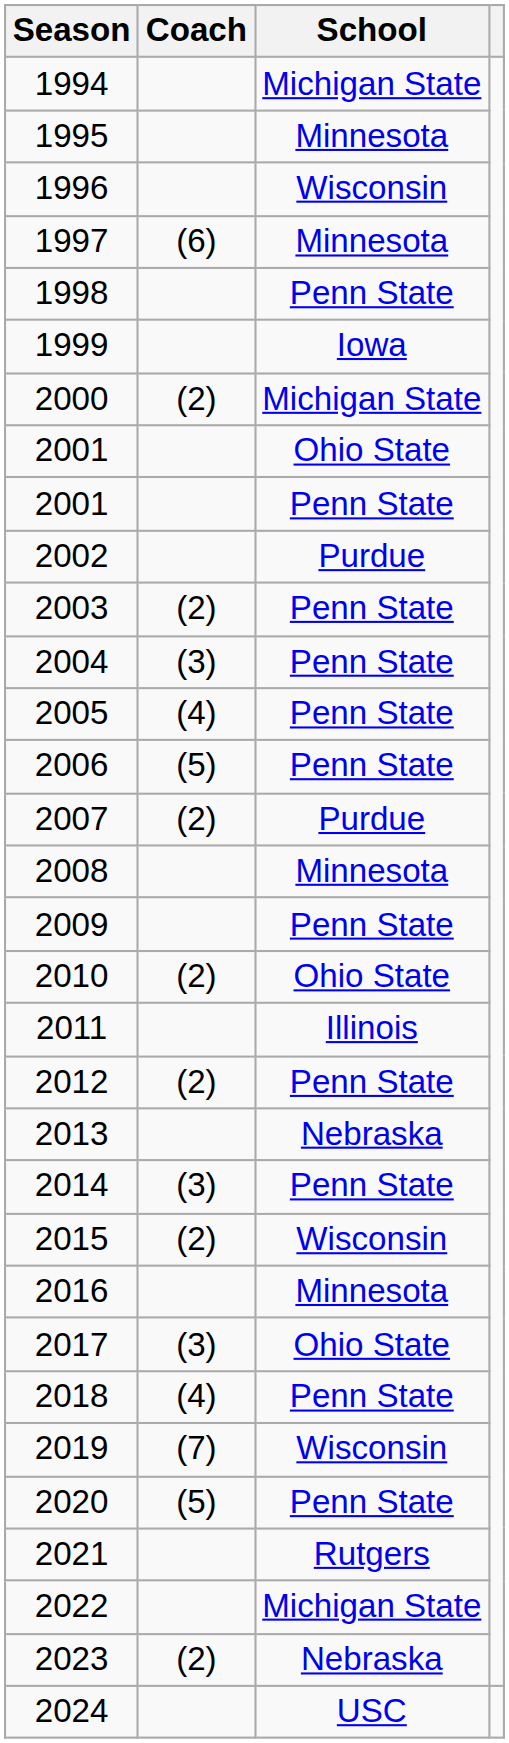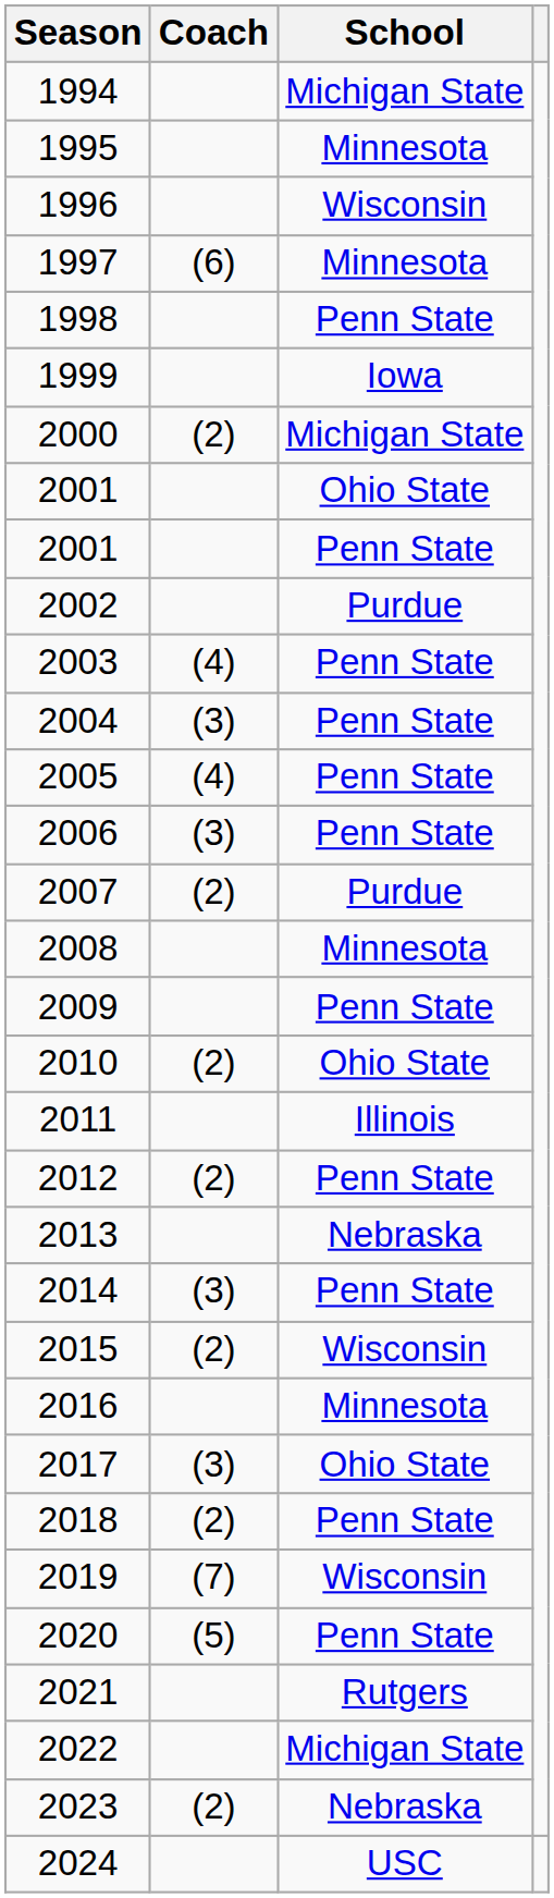 <table class="wikitable sortable" style="text-align: center;">
 <tr>
 <th>Season</th>
 <th>Coach</th>
 <th>School</th>
 <th class="unsortable"></th>
 </tr>
 <tr>
 <td>1994</td>
 <td></td>
 <td><a href='#'>Michigan State</a></td>
 <td rowspan=31></td>
 </tr>
 <tr>
 <td>1995</td>
 <td></td>
 <td><a href='#'>Minnesota</a></td>
 </tr>
 <tr>
 <td>1996</td>
 <td></td>
 <td><a href='#'>Wisconsin</a></td>
 </tr>
 <tr>
 <td>1997</td>
 <td> (6)</td>
 <td><a href='#'>Minnesota</a></td>
 </tr>
 <tr>
 <td>1998</td>
 <td></td>
 <td><a href='#'>Penn State</a></td>
 </tr>
 <tr>
 <td>1999</td>
 <td></td>
 <td><a href='#'>Iowa</a></td>
 </tr>
 <tr>
 <td>2000</td>
 <td> (2)</td>
 <td><a href='#'>Michigan State</a></td>
 </tr>
 <tr>
 <td>2001</td>
 <td></td>
 <td><a href='#'>Ohio State</a></td>
 </tr>
 <tr>
 <td>2001</td>
 <td></td>
 <td><a href='#'>Penn State</a></td>
 </tr>
 <tr>
 <td>2002</td>
 <td></td>
 <td><a href='#'>Purdue</a></td>
 </tr>
 <tr>
 <td>2003</td>
-<td> (2)</td>
+<td> (4)</td>
 <td><a href='#'>Penn State</a></td>
 </tr>
 <tr>
 <td>2004</td>
 <td> (3)</td>
 <td><a href='#'>Penn State</a></td>
 </tr>
 <tr>
 <td>2005</td>
 <td> (4)</td>
 <td><a href='#'>Penn State</a></td>
 </tr>
 <tr>
 <td>2006</td>
-<td> (5)</td>
+<td> (3)</td>
 <td><a href='#'>Penn State</a></td>
 </tr>
 <tr>
 <td>2007</td>
 <td> (2)</td>
 <td><a href='#'>Purdue</a></td>
 </tr>
 <tr>
 <td>2008</td>
 <td></td>
 <td><a href='#'>Minnesota</a></td>
 </tr>
 <tr>
 <td>2009</td>
 <td></td>
 <td><a href='#'>Penn State</a></td>
 </tr>
 <tr>
 <td>2010</td>
 <td> (2)</td>
 <td><a href='#'>Ohio State</a></td>
 </tr>
 <tr>
 <td>2011</td>
 <td></td>
 <td><a href='#'>Illinois</a></td>
 </tr>
 <tr>
 <td>2012</td>
 <td> (2)</td>
 <td><a href='#'>Penn State</a></td>
 </tr>
 <tr>
 <td>2013</td>
 <td></td>
 <td><a href='#'>Nebraska</a></td>
 </tr>
 <tr>
 <td>2014</td>
 <td> (3)</td>
 <td><a href='#'>Penn State</a></td>
 </tr>
 <tr>
 <td>2015</td>
 <td> (2)</td>
 <td><a href='#'>Wisconsin</a></td>
 </tr>
 <tr>
 <td>2016</td>
 <td></td>
 <td><a href='#'>Minnesota</a></td>
 </tr>
 <tr>
 <td>2017</td>
 <td> (3)</td>
 <td><a href='#'>Ohio State</a></td>
 </tr>
 <tr>
 <td>2018</td>
-<td> (4)</td>
+<td> (2)</td>
 <td><a href='#'>Penn State</a></td>
 </tr>
 <tr>
 <td>2019</td>
 <td> (7)</td>
 <td><a href='#'>Wisconsin</a></td>
 </tr>
 <tr>
 <td>2020</td>
 <td> (5)</td>
 <td><a href='#'>Penn State</a></td>
 </tr>
 <tr>
 <td>2021</td>
 <td></td>
 <td><a href='#'>Rutgers</a></td>
 </tr>
 <tr>
 <td>2022</td>
 <td></td>
 <td><a href='#'>Michigan State</a></td>
 </tr>
 <tr>
 <td>2023</td>
 <td> (2)</td>
 <td><a href='#'>Nebraska</a></td>
 </tr>
 <tr>
 <td>2024</td>
 <td></td>
 <td><a href='#'>USC</a></td>
 <td></td>
 </tr>
 </table>
